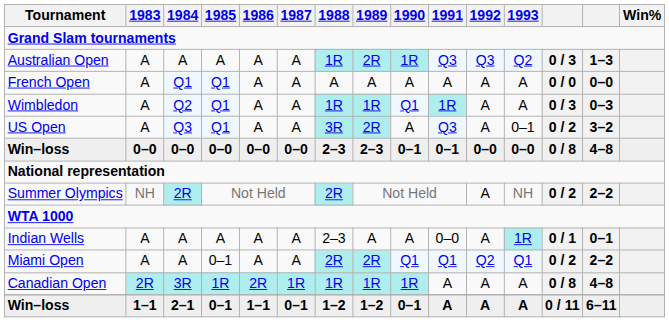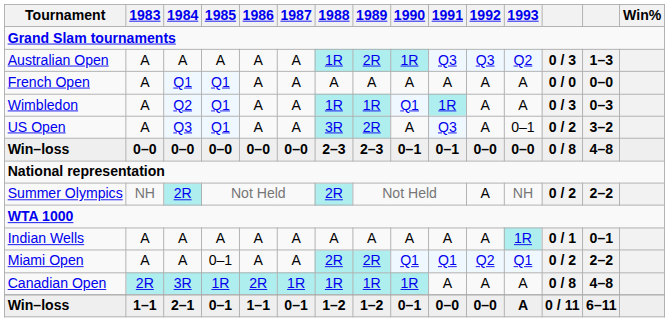 <table class=wikitable style=text-align:center>
 <tr>
 <th>Tournament</th>
 <th><a href='#'>1983</a></th>
 <th><a href='#'>1984</a></th>
 <th><a href='#'>1985</a></th>
 <th><a href='#'>1986</a></th>
 <th><a href='#'>1987</a></th>
 <th><a href='#'>1988</a></th>
 <th><a href='#'>1989</a></th>
 <th><a href='#'>1990</a></th>
 <th><a href='#'>1991</a></th>
 <th><a href='#'>1992</a></th>
 <th><a href='#'>1993</a></th>
 <th></th>
 <th></th>
 <th>Win%</th>
 </tr>
 <tr>
 <td colspan="20" align="left"><strong><a href='#'>Grand Slam tournaments</a></strong></td>
 </tr>
 <tr>
 <td align=left><a href='#'>Australian Open</a></td>
 <td>A</td>
 <td>A</td>
 <td>A</td>
 <td>A</td>
 <td>A</td>
 <td bgcolor=afeeee><a href='#'>1R</a></td>
 <td bgcolor=afeeee><a href='#'>2R</a></td>
 <td bgcolor=afeeee><a href='#'>1R</a></td>
 <td bgcolor=f0f8ff><a href='#'>Q3</a></td>
 <td bgcolor=f0f8ff><a href='#'>Q3</a></td>
 <td bgcolor=f0f8ff><a href='#'>Q2</a></td>
 <th>0 / 3</th>
 <th>1–3</th>
 <th></th>
 </tr>
 <tr>
 <td align=left><a href='#'>French Open</a></td>
 <td>A</td>
 <td bgcolor=f0f8ff><a href='#'>Q1</a></td>
 <td bgcolor=f0f8ff><a href='#'>Q1</a></td>
 <td>A</td>
 <td>A</td>
 <td>A</td>
 <td>A</td>
 <td>A</td>
 <td>A</td>
 <td>A</td>
 <td>A</td>
 <th>0 / 0</th>
 <th>0–0</th>
 <th></th>
 </tr>
 <tr>
 <td align=left><a href='#'>Wimbledon</a></td>
 <td>A</td>
 <td bgcolor=f0f8ff><a href='#'>Q2</a></td>
 <td bgcolor=f0f8ff><a href='#'>Q1</a></td>
 <td>A</td>
 <td>A</td>
 <td bgcolor=afeeee><a href='#'>1R</a></td>
 <td bgcolor=afeeee><a href='#'>1R</a></td>
 <td bgcolor=f0f8ff><a href='#'>Q1</a></td>
 <td bgcolor=afeeee><a href='#'>1R</a></td>
 <td>A</td>
 <td>A</td>
 <th>0 / 3</th>
 <th>0–3</th>
 <th></th>
 </tr>
 <tr>
 <td align=left><a href='#'>US Open</a></td>
 <td>A</td>
 <td bgcolor=f0f8ff><a href='#'>Q3</a></td>
 <td bgcolor=f0f8ff><a href='#'>Q1</a></td>
 <td>A</td>
 <td>A</td>
 <td bgcolor=afeeee><a href='#'>3R</a></td>
 <td bgcolor=afeeee><a href='#'>2R</a></td>
 <td>A</td>
 <td bgcolor=f0f8ff><a href='#'>Q3</a></td>
 <td>A</td>
 <td>0–1</td>
 <th>0 / 2</th>
 <th>3–2</th>
 <th></th>
 </tr>
 <tr style=background:#efefef;font-weight:bold>
 <td align=left>Win–loss</td>
 <td>0–0</td>
 <td>0–0</td>
 <td>0–0</td>
 <td>0–0</td>
 <td>0–0</td>
 <td>2–3</td>
 <td>2–3</td>
 <td>0–1</td>
 <td>0–1</td>
 <td>0–0</td>
 <td>0–0</td>
 <td>0 / 8</td>
 <td>4–8</td>
 <td></td>
 </tr>
 <tr>
 <td colspan="20" align="left"><strong>National representation</strong></td>
 </tr>
 <tr>
 <td align=left><a href='#'>Summer Olympics</a></td>
 <td style=color:#767676 colspan=1>NH</td>
 <td bgcolor=afeeee><a href='#'>2R</a></td>
 <td style=color:#767676 colspan=3>Not Held</td>
 <td bgcolor=afeeee><a href='#'>2R</a></td>
 <td style=color:#767676 colspan=3>Not Held</td>
 <td>A</td>
 <td style=color:#767676 colspan=1>NH</td>
 <th>0 / 2</th>
 <th>2–2</th>
 <th></th>
 </tr>
 <tr>
 <td colspan="20" align="left"><strong><a href='#'>WTA 1000</a></strong></td>
 </tr>
 <tr>
 <td align=left><a href='#'>Indian Wells</a></td>
 <td>A</td>
 <td>A</td>
 <td>A</td>
 <td>A</td>
 <td>A</td>
-<td>2–3</td>
 <td>A</td>
 <td>A</td>
-<td>0–0</td>
+<td>A</td>
+<td>A</td>
 <td>A</td>
 <td bgcolor=afeeee><a href='#'>1R</a></td>
 <th>0 / 1</th>
 <th>0–1</th>
 <th></th>
 </tr>
 <tr>
 <td align=left><a href='#'>Miami Open</a></td>
 <td>A</td>
 <td>A</td>
 <td>0–1</td>
 <td>A</td>
 <td>A</td>
 <td bgcolor=afeeee><a href='#'>2R</a></td>
 <td bgcolor=afeeee><a href='#'>2R</a></td>
 <td bgcolor=f0f8ff><a href='#'>Q1</a></td>
 <td bgcolor=f0f8ff><a href='#'>Q1</a></td>
 <td bgcolor=f0f8ff><a href='#'>Q2</a></td>
 <td bgcolor=f0f8ff><a href='#'>Q1</a></td>
 <th>0 / 2</th>
 <th>2–2</th>
 <th></th>
 </tr>
 <tr>
 <td align=left><a href='#'>Canadian Open</a></td>
 <td bgcolor=afeeee><a href='#'>2R</a></td>
 <td bgcolor=afeeee><a href='#'>3R</a></td>
 <td bgcolor=afeeee><a href='#'>1R</a></td>
 <td bgcolor=afeeee><a href='#'>2R</a></td>
 <td bgcolor=afeeee><a href='#'>1R</a></td>
 <td bgcolor=afeeee><a href='#'>1R</a></td>
 <td bgcolor=afeeee><a href='#'>1R</a></td>
 <td bgcolor=afeeee><a href='#'>1R</a></td>
 <td>A</td>
 <td>A</td>
 <td>A</td>
 <th>0 / 8</th>
 <th>4–8</th>
 <th></th>
 </tr>
 <tr>
 </tr>
 <tr style=background:#efefef;font-weight:bold>
 <td align=left>Win–loss</td>
 <td>1–1</td>
 <td>2–1</td>
 <td>0–1</td>
 <td>1–1</td>
 <td>0–1</td>
 <td>1–2</td>
 <td>1–2</td>
 <td>0–1</td>
-<td>A</td>
-<td>A</td>
+<td>0–0</td>
+<td>0–0</td>
 <td>A</td>
 <td>0 / 11</td>
 <td>6–11</td>
 <td></td>
 </tr>
 </table>
